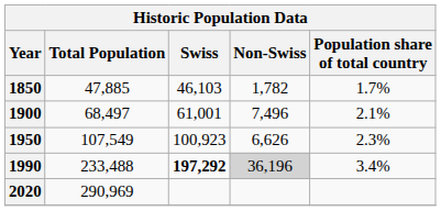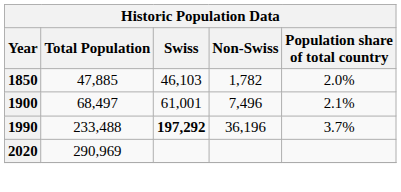 <table class="wikitable collapsible">
 <tr>
 <th colspan="5">Historic Population Data</th>
 </tr>
 <tr>
 <th>Year</th>
 <th>Total Population</th>
 <th>Swiss</th>
 <th>Non-Swiss</th>
 <th>Population share <br>of total country</th>
 </tr>
 <tr>
 <th scope="row">1850</th>
 <td align="center">47,885</td>
 <td align="center">46,103</td>
 <td align="center">1,782</td>
-<td align="center">1.7%</td>
+<td align="center">2.0%</td>
 </tr>
 <tr>
 <th scope="row">1900</th>
 <td align="center">68,497</td>
 <td align="center">61,001</td>
 <td align="center">7,496</td>
 <td align="center">2.1%</td>
 </tr>
 <tr>
-<th scope="row">1950</th>
-<td rowspan="1" align="center">107,549</td>
-<td align="center">100,923</td>
-<td rowspan="1" align="center">6,626</td>
-<td align="center">2.3%</td>
-</tr>
-<tr>
 <th scope="row">1990</th>
 <td align="center">233,488</td>
 <td align="center"><strong>197,292</strong></td>
-<td rowspan="1" align="center" style="background: lightgrey;">36,196</td>
-<td align="center">3.4%</td>
+<td rowspan="1" align="center">36,196</td>
+<td align="center">3.7%</td>
 </tr>
 <tr>
 <th scope="row">2020</th>
 <td align="center">290,969</td>
 <td align="center"></td>
 <td align="center"></td>
 <td align="center"></td>
 </tr>
 <tr>
 </tr>
 </table>
